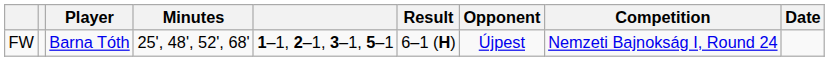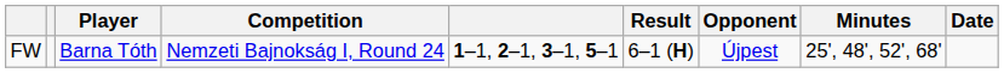 <table class="wikitable sortable zebra" style="text-align:center; font-size:85%;">
 <tr>
 <th></th>
 <th></th>
 <th>Player</th>
-<th>Minutes</th>
+<th>Competition</th>
 <th></th>
 <th>Result</th>
 <th>Opponent</th>
-<th>Competition</th>
+<th>Minutes</th>
 <th>Date</th>
 </tr>
 <tr>
 <td>FW</td>
 <td></td>
 <td><a href='#'>Barna Tóth</a></td>
-<td>25', 48', 52', 68'</td>
+<td><a href='#'>Nemzeti Bajnokság I, Round 24</a></td>
 <td><strong>1</strong>–1, <strong>2</strong>–1, <strong>3</strong>–1, <strong>5</strong>–1</td>
 <td>6–1 (<strong>H</strong>)</td>
 <td><a href='#'>Újpest</a></td>
-<td><a href='#'>Nemzeti Bajnokság I, Round 24</a></td>
+<td>25', 48', 52', 68'</td>
 <td></td>
 </tr>
 </table>
